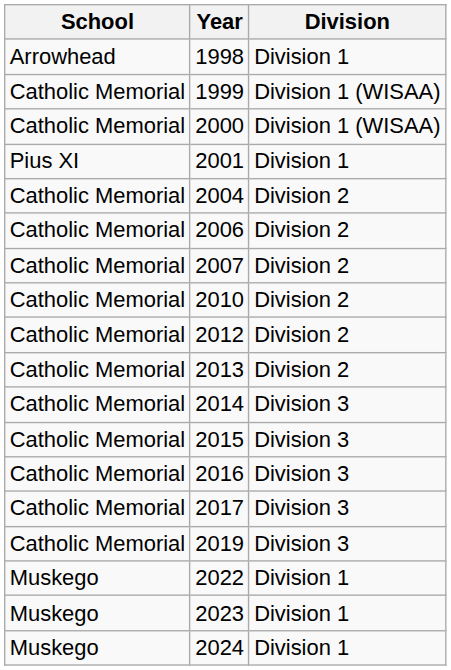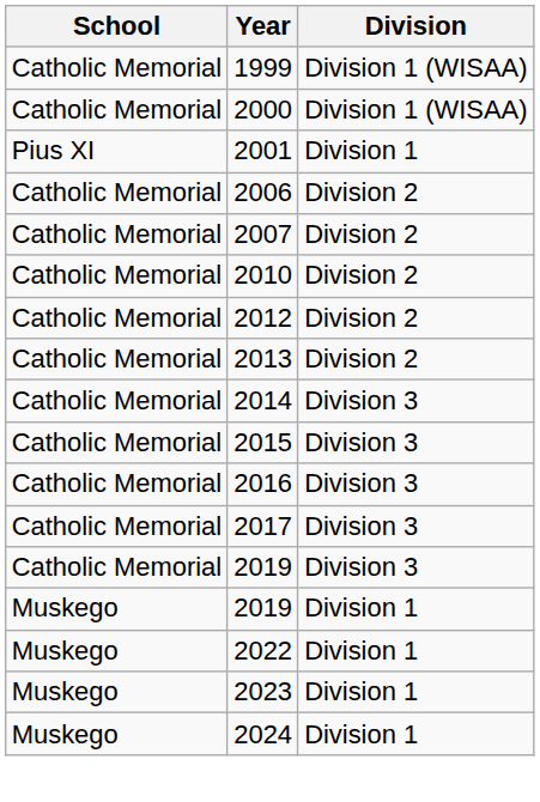 <table class="wikitable">
 <tr>
 <th>School</th>
 <th>Year</th>
 <th>Division</th>
-</tr>
-<tr>
-<td>Arrowhead</td>
-<td>1998</td>
-<td>Division 1</td>
 </tr>
 <tr>
 <td>Catholic Memorial</td>
 <td>1999</td>
 <td>Division 1 (WISAA)</td>
 </tr>
 <tr>
 <td>Catholic Memorial</td>
 <td>2000</td>
 <td>Division 1 (WISAA)</td>
 </tr>
 <tr>
 <td>Pius XI</td>
 <td>2001</td>
 <td>Division 1</td>
-</tr>
-<tr>
-<td>Catholic Memorial</td>
-<td>2004</td>
-<td>Division 2</td>
 </tr>
 <tr>
 <td>Catholic Memorial</td>
 <td>2006</td>
 <td>Division 2</td>
 </tr>
 <tr>
 <td>Catholic Memorial</td>
 <td>2007</td>
 <td>Division 2</td>
 </tr>
 <tr>
 <td>Catholic Memorial</td>
 <td>2010</td>
 <td>Division 2</td>
 </tr>
 <tr>
 <td>Catholic Memorial</td>
 <td>2012</td>
 <td>Division 2</td>
 </tr>
 <tr>
 <td>Catholic Memorial</td>
 <td>2013</td>
 <td>Division 2</td>
 </tr>
 <tr>
 <td>Catholic Memorial</td>
 <td>2014</td>
 <td>Division 3</td>
 </tr>
 <tr>
 <td>Catholic Memorial</td>
 <td>2015</td>
 <td>Division 3</td>
 </tr>
 <tr>
 <td>Catholic Memorial</td>
 <td>2016</td>
 <td>Division 3</td>
 </tr>
 <tr>
 <td>Catholic Memorial</td>
 <td>2017</td>
 <td>Division 3</td>
 </tr>
 <tr>
 <td>Catholic Memorial</td>
 <td>2019</td>
 <td>Division 3</td>
 </tr>
 <tr>
 <td>Muskego</td>
+<td>2019</td>
+<td>Division 1</td>
+</tr>
+<tr>
+<td>Muskego</td>
 <td>2022</td>
 <td>Division 1</td>
 </tr>
 <tr>
 <td>Muskego</td>
 <td>2023</td>
 <td>Division 1</td>
 </tr>
 <tr>
 <td>Muskego</td>
 <td>2024</td>
 <td>Division 1</td>
 </tr>
 </table>
